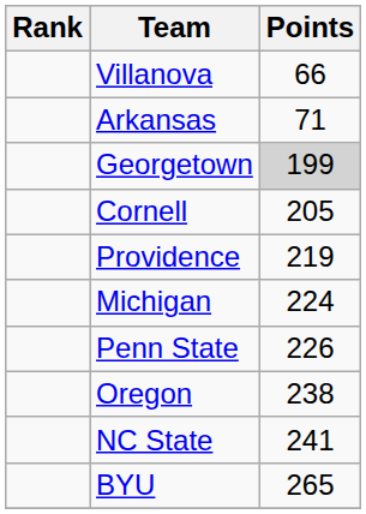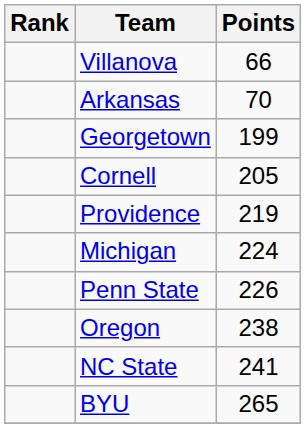 <table class="wikitable sortable" style="text-align:center">
 <tr>
 <th>Rank</th>
 <th>Team</th>
 <th>Points</th>
 </tr>
 <tr>
 <td></td>
 <td align=left><a href='#'>Villanova</a></td>
 <td>66</td>
 </tr>
 <tr>
 <td></td>
 <td align=left><a href='#'>Arkansas</a></td>
-<td>71</td>
+<td>70</td>
 </tr>
 <tr>
 <td></td>
 <td align=left><a href='#'>Georgetown</a></td>
-<td style="background: lightgrey;">199</td>
+<td>199</td>
 </tr>
 <tr>
 <td></td>
 <td align=left><a href='#'>Cornell</a></td>
 <td>205</td>
 </tr>
 <tr>
 <td></td>
 <td align=left><a href='#'>Providence</a></td>
 <td>219</td>
 </tr>
 <tr>
 <td></td>
 <td align=left><a href='#'>Michigan</a></td>
 <td>224</td>
 </tr>
 <tr>
 <td></td>
 <td align=left><a href='#'>Penn State</a></td>
 <td>226</td>
 </tr>
 <tr>
 <td></td>
 <td align=left><a href='#'>Oregon</a></td>
 <td>238</td>
 </tr>
 <tr>
 <td></td>
 <td align=left><a href='#'>NC State</a></td>
 <td>241</td>
 </tr>
 <tr>
 <td></td>
 <td align=left><a href='#'>BYU</a></td>
 <td>265</td>
 </tr>
 <tr>
 </tr>
 </table>
